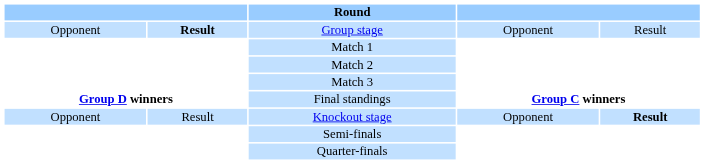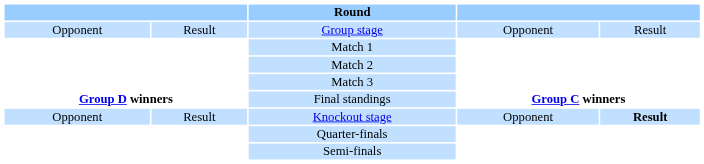 <table style="width:100%; text-align:center;">
 <tr style="vertical-align:top; background:#99CCFF;">
 <th colspan="2"></th>
 <th>Round</th>
 <th colspan="2"></th>
 </tr>
 <tr style="vertical-align:top; background:#C1E0FF;">
 <td>Opponent</td>
-<td><strong>Result</strong></td>
+<td>Result</td>
 <td><a href='#'>Group stage</a></td>
 <td>Opponent</td>
 <td>Result</td>
 </tr>
 <tr>
 <td style="text-align:left"></td>
 <td></td>
 <td style="background:#C1E0FF">Match 1</td>
 <td style="text-align:left"></td>
 <td></td>
 </tr>
 <tr>
 <td style="text-align:left"></td>
 <td></td>
 <td style="background:#C1E0FF">Match 2</td>
 <td style="text-align:left"></td>
 <td></td>
 </tr>
 <tr>
 <td style="text-align:left"></td>
 <td></td>
 <td style="background:#C1E0FF">Match 3</td>
 <td style="text-align:left"></td>
 <td></td>
 </tr>
 <tr>
 <td colspan="2" style="text-align:center"><strong><a href='#'>Group D</a> winners</strong><br><div></div></td>
 <td style="background:#C1E0FF">Final standings</td>
 <td colspan="2" style="text-align:center"><strong><a href='#'>Group C</a> winners</strong><br><div></div></td>
 </tr>
 <tr style="vertical-align:top; background:#C1E0FF">
 <td>Opponent</td>
 <td>Result</td>
 <td><a href='#'>Knockout stage</a></td>
 <td>Opponent</td>
 <td><strong>Result</strong></td>
 </tr>
 <tr>
 <td style="text-align:left"></td>
+<td></td>
+<td style="background:#C1E0FF">Quarter-finals</td>
+<td style="text-align:left"></td>
+<td> </td>
+</tr>
+<tr>
+<td style="text-align:left"></td>
 <td>  </td>
 <td style="background:#C1E0FF">Semi-finals</td>
 <td style="text-align:left"></td>
 <td> </td>
 </tr>
-<tr>
-<td style="text-align:left"></td>
-<td></td>
-<td style="background:#C1E0FF">Quarter-finals</td>
-<td style="text-align:left"></td>
-<td> </td>
-</tr>
 </table>
